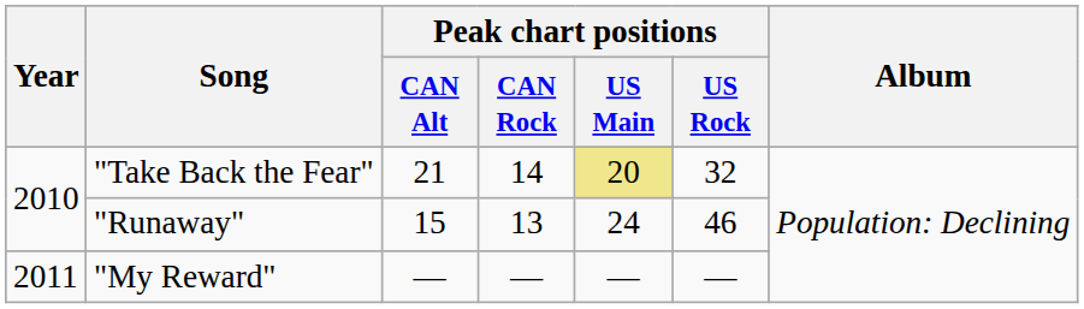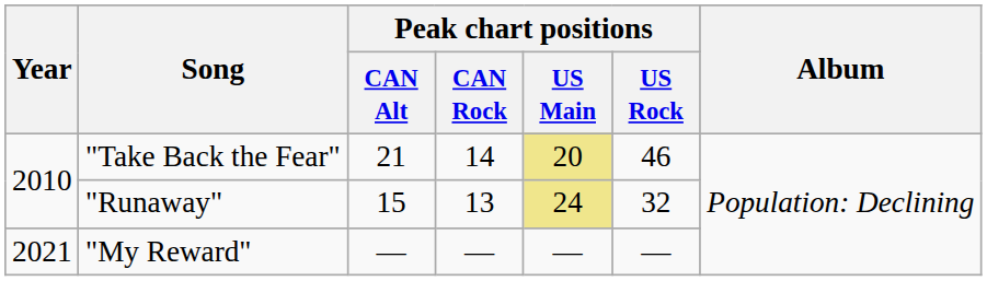 <table class="wikitable">
 <tr>
 <th rowspan="2">Year</th>
 <th rowspan="2">Song</th>
 <th colspan="4">Peak chart positions</th>
 <th rowspan="2">Album</th>
 </tr>
 <tr>
 <th style="width:40px;"><small><a href='#'>CAN<br>Alt</a></small><br></th>
 <th style="width:40px;"><small><a href='#'>CAN<br>Rock</a></small><br></th>
 <th style="width:40px;"><small><a href='#'>US<br>Main</a></small></th>
 <th style="width:40px;"><small><a href='#'>US<br>Rock</a></small></th>
 </tr>
 <tr>
 <td rowspan="2">2010</td>
 <td>"Take Back the Fear"</td>
 <td style="text-align:center;">21</td>
 <td style="text-align:center;">14</td>
 <td style="background: khaki; text-align:center;">20</td>
-<td style="text-align:center;">32</td>
+<td style="text-align:center;">46</td>
 <td rowspan="3"><em>Population: Declining</em></td>
 </tr>
 <tr>
 <td>"Runaway"</td>
 <td style="text-align:center;">15</td>
 <td style="text-align:center;">13</td>
-<td style="text-align:center;">24</td>
-<td style="text-align:center;">46</td>
+<td style="background: khaki; text-align:center;">24</td>
+<td style="text-align:center;">32</td>
 </tr>
 <tr>
-<td>2011</td>
+<td>2021</td>
 <td>"My Reward"</td>
 <td style="text-align:center;">—</td>
 <td style="text-align:center;">—</td>
 <td style="text-align:center;">—</td>
 <td style="text-align:center;">—</td>
 </tr>
 </table>
